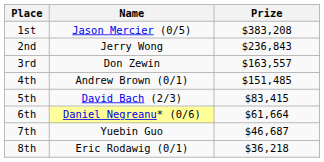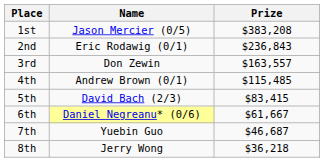 <table class="wikitable">
 <tr>
 <th width="50">Place</th>
 <th width="200">Name</th>
 <th width="125">Prize</th>
 </tr>
 <tr>
 <td align = "center">1st</td>
 <td align = "center"><a href='#'>Jason Mercier</a> (0/5)</td>
 <td align = "center">$383,208</td>
 </tr>
 <tr>
 <td align = "center">2nd</td>
-<td align = "center">Jerry Wong</td>
+<td align = "center">Eric Rodawig (0/1)</td>
 <td align = "center">$236,843</td>
 </tr>
 <tr>
 <td align = "center">3rd</td>
 <td align = "center">Don Zewin</td>
 <td align = "center">$163,557</td>
 </tr>
 <tr>
 <td align = "center">4th</td>
 <td align = "center">Andrew Brown (0/1)</td>
-<td align = "center">$151,485</td>
+<td align = "center">$115,485</td>
 </tr>
 <tr>
 <td align = "center">5th</td>
 <td align = "center"><a href='#'>David Bach</a> (2/3)</td>
 <td align = "center">$83,415</td>
 </tr>
 <tr>
 <td align = "center">6th</td>
 <td align = "center" bgcolor="#FFFF99"><a href='#'>Daniel Negreanu</a>* (0/6)</td>
-<td align = "center">$61,664</td>
+<td align = "center">$61,667</td>
 </tr>
 <tr>
 <td align = "center">7th</td>
 <td align = "center">Yuebin Guo</td>
 <td align = "center">$46,687</td>
 </tr>
 <tr>
 <td align = "center">8th</td>
-<td align = "center">Eric Rodawig (0/1)</td>
+<td align = "center">Jerry Wong</td>
 <td align = "center">$36,218</td>
 </tr>
 </table>
